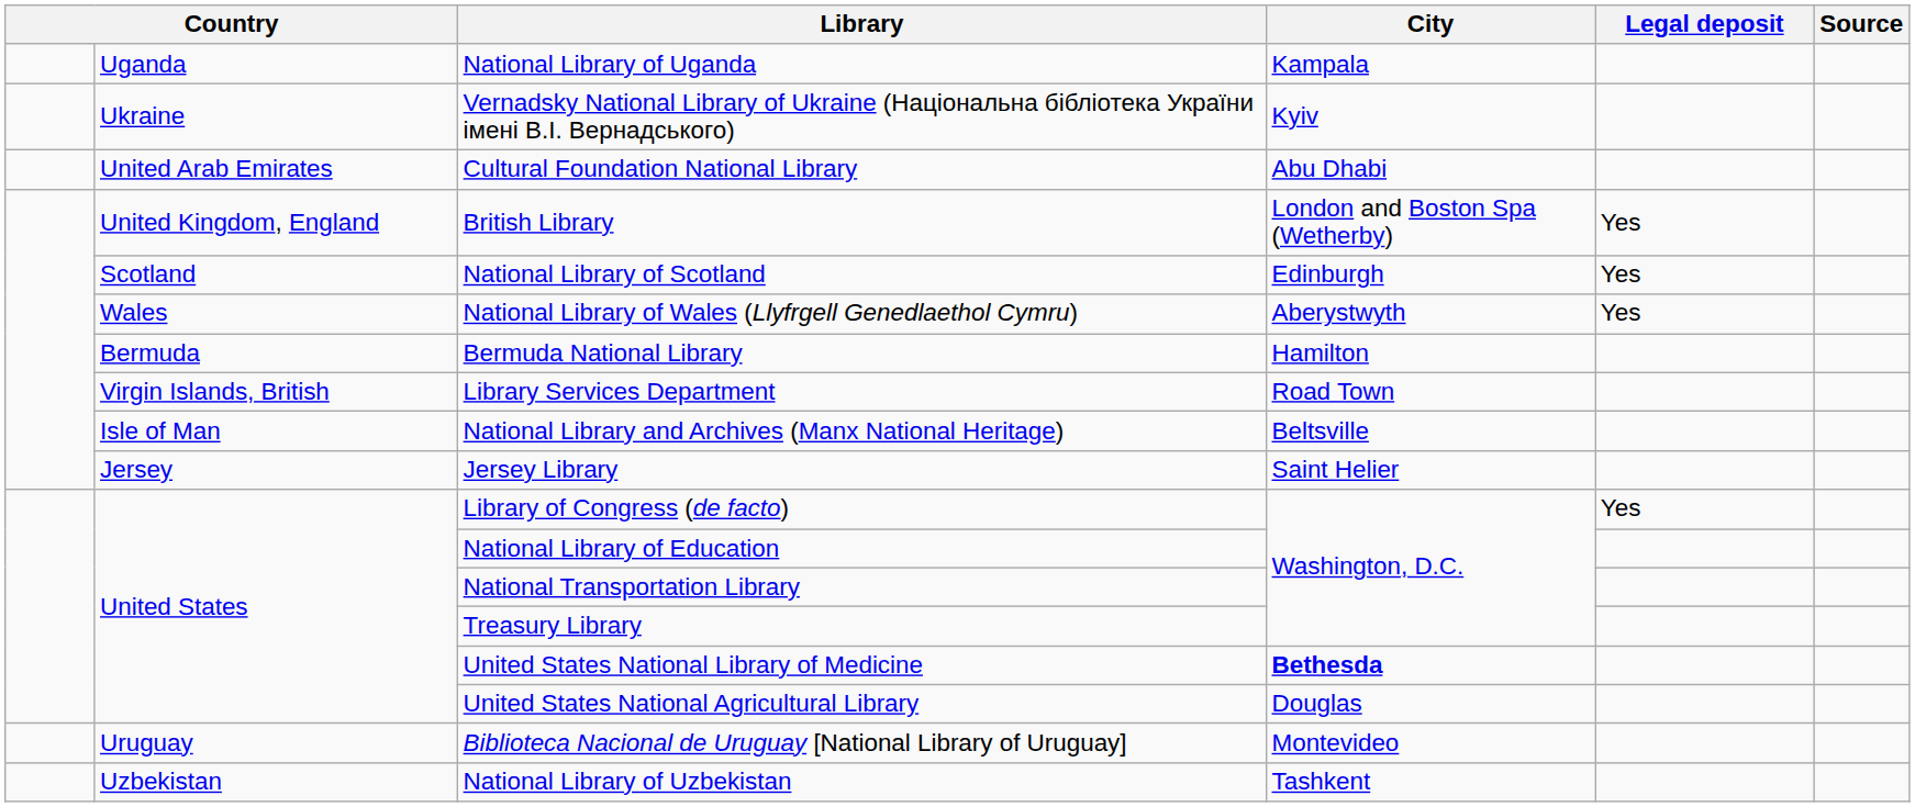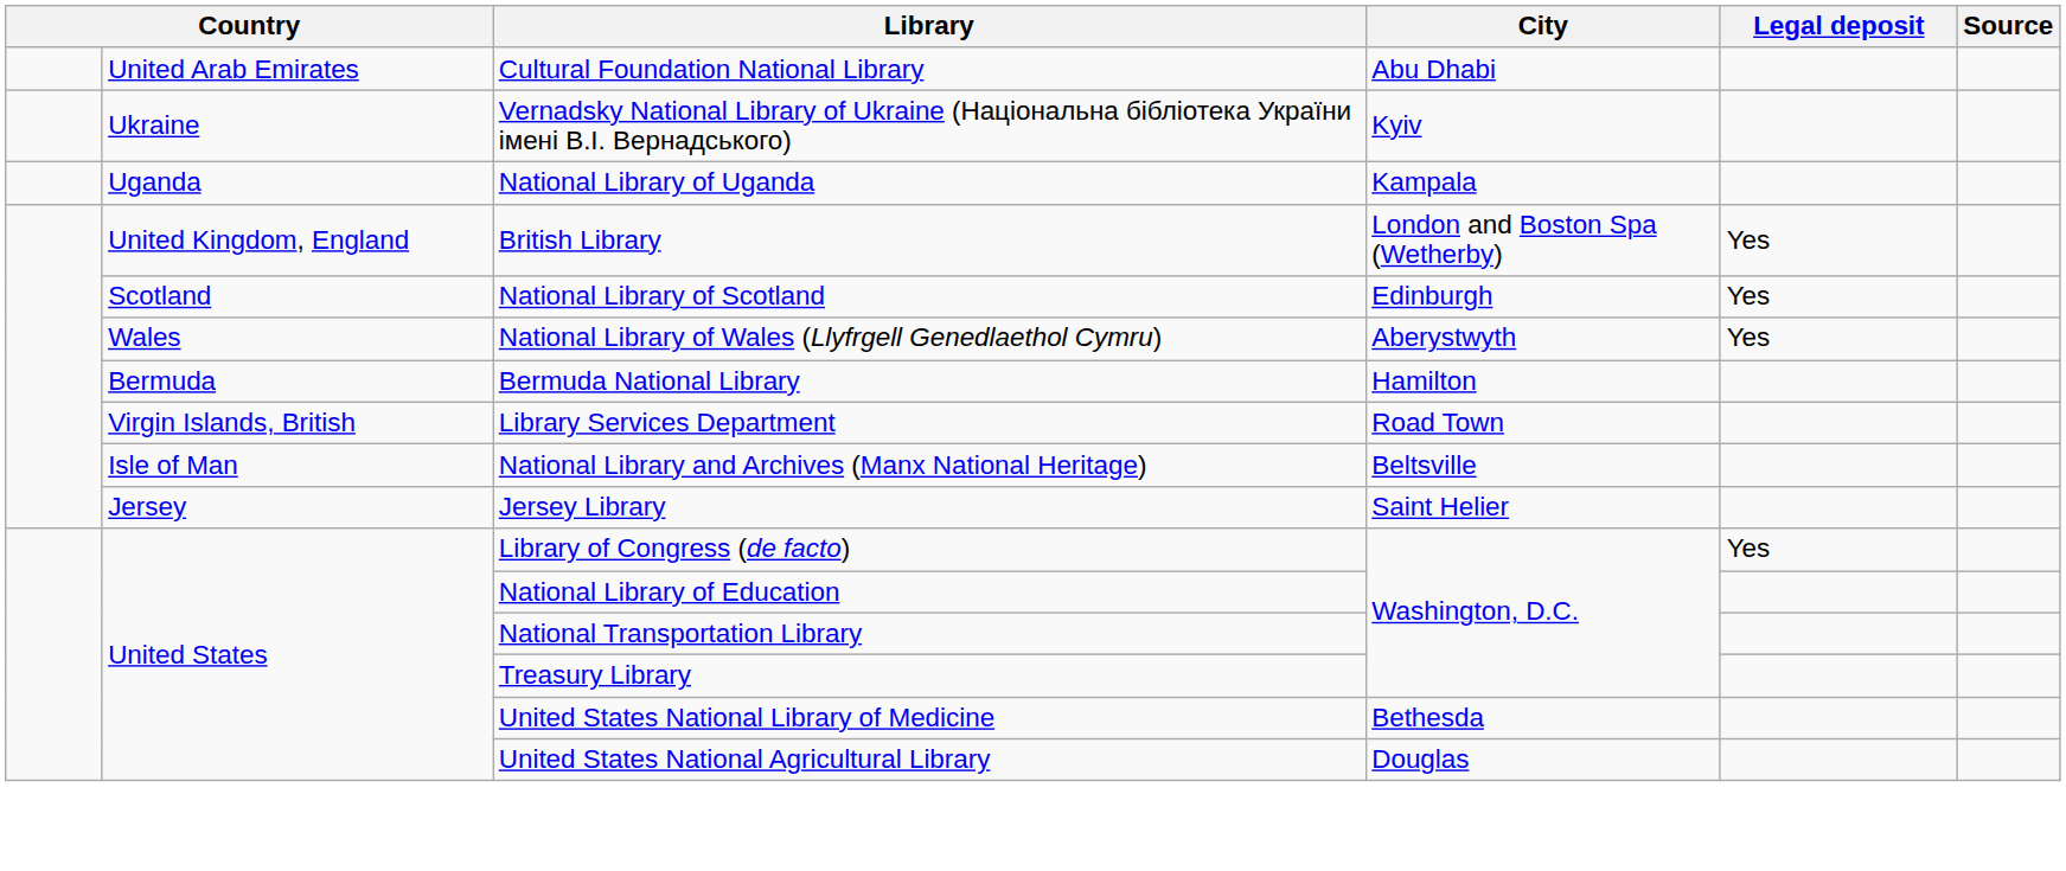 <table class="wikitable" style="width:98%">
 <tr>
 <th colspan=2 style="width:25%">Country</th>
 <th style="width:45%">Library</th>
 <th style="width:18%">City</th>
 <th style="width:12%"><a href='#'>Legal deposit</a></th>
 <th style="width:12%">Source</th>
 </tr>
 <tr>
-<td style="width:5%"></td>
-<td><a href='#'>Uganda</a></td>
-<td><a href='#'>National Library of Uganda</a></td>
-<td><a href='#'>Kampala</a></td>
+<td></td>
+<td><a href='#'>United Arab Emirates</a></td>
+<td><a href='#'>Cultural Foundation National Library</a></td>
+<td><a href='#'>Abu Dhabi</a></td>
 <td></td>
 <td align="right"></td>
 </tr>
 <tr>
 <td></td>
 <td><a href='#'>Ukraine</a></td>
 <td><a href='#'>Vernadsky National Library of Ukraine</a> (Національна бібліотека України імені В.І. Вернадського)</td>
 <td><a href='#'>Kyiv</a></td>
 <td></td>
 <td align="right"></td>
 </tr>
 <tr>
-<td></td>
-<td><a href='#'>United Arab Emirates</a></td>
-<td><a href='#'>Cultural Foundation National Library</a></td>
-<td><a href='#'>Abu Dhabi</a></td>
+<td style="width:5%"></td>
+<td><a href='#'>Uganda</a></td>
+<td><a href='#'>National Library of Uganda</a></td>
+<td><a href='#'>Kampala</a></td>
 <td></td>
 <td align="right"></td>
 </tr>
 <tr>
 <td rowspan=7></td>
 <td><a href='#'>United Kingdom</a>, <a href='#'>England</a></td>
 <td><a href='#'>British Library</a></td>
 <td><a href='#'>London</a> and <a href='#'>Boston Spa</a> (<a href='#'>Wetherby</a>)</td>
 <td>Yes</td>
 <td align="right"></td>
 </tr>
 <tr>
 <td><a href='#'>Scotland</a></td>
 <td><a href='#'>National Library of Scotland</a></td>
 <td><a href='#'>Edinburgh</a></td>
 <td>Yes</td>
 <td align="right"></td>
 </tr>
 <tr>
 <td><a href='#'>Wales</a></td>
 <td><a href='#'>National Library of Wales</a> (<em>Llyfrgell Genedlaethol Cymru</em>)</td>
 <td><a href='#'>Aberystwyth</a></td>
 <td>Yes</td>
 <td align="right"></td>
 </tr>
 <tr>
 <td><a href='#'>Bermuda</a></td>
 <td><a href='#'>Bermuda National Library</a></td>
 <td><a href='#'>Hamilton</a></td>
 <td></td>
 <td align="right"></td>
 </tr>
 <tr>
 <td><a href='#'>Virgin Islands, British</a></td>
 <td><a href='#'>Library Services Department</a></td>
 <td><a href='#'>Road Town</a></td>
 <td></td>
 <td align="right"></td>
 </tr>
 <tr>
 <td><a href='#'>Isle of Man</a></td>
 <td><a href='#'>National Library and Archives</a> (<a href='#'>Manx National Heritage</a>)</td>
 <td><a href='#'>Beltsville</a></td>
 <td></td>
 <td align="right"></td>
 </tr>
 <tr>
 <td><a href='#'>Jersey</a></td>
 <td><a href='#'>Jersey Library</a></td>
 <td><a href='#'>Saint Helier</a></td>
 <td></td>
 <td align="right"></td>
 </tr>
 <tr>
 <td rowspan=6></td>
 <td rowspan=6><a href='#'>United States</a></td>
 <td><a href='#'>Library of Congress</a> (<em><a href='#'>de facto</a></em>)</td>
 <td rowspan=4><a href='#'>Washington, D.C.</a></td>
 <td>Yes</td>
 <td align="right"></td>
 </tr>
 <tr>
 <td><a href='#'>National Library of Education</a></td>
 <td></td>
 <td align="right"></td>
 </tr>
 <tr>
 <td><a href='#'>National Transportation Library</a></td>
 <td></td>
 <td align="right"></td>
 </tr>
 <tr>
 <td><a href='#'>Treasury Library</a></td>
 <td></td>
 <td align="right"></td>
 </tr>
 <tr>
 <td><a href='#'>United States National Library of Medicine</a></td>
-<td><strong><a href='#'>Bethesda</a></strong></td>
+<td><a href='#'>Bethesda</a></td>
 <td></td>
 <td align="right"></td>
 </tr>
 <tr>
 <td><a href='#'>United States National Agricultural Library</a></td>
 <td><a href='#'>Douglas</a></td>
 <td></td>
 <td align="right"></td>
 </tr>
-<tr>
-<td></td>
-<td><a href='#'>Uruguay</a></td>
-<td><em><a href='#'>Biblioteca Nacional de Uruguay</a></em> [National Library of Uruguay]</td>
-<td><a href='#'>Montevideo</a></td>
-<td></td>
-<td align="right"></td>
-</tr>
-<tr>
-<td></td>
-<td><a href='#'>Uzbekistan</a></td>
-<td><a href='#'>National Library of Uzbekistan</a></td>
-<td><a href='#'>Tashkent</a></td>
-<td></td>
-<td align="right"></td>
-</tr>
 </table>
